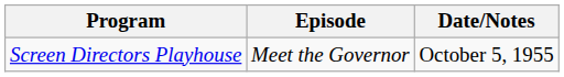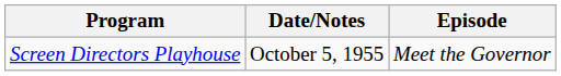 <table class="wikitable">
 <tr>
 <th>Program</th>
+<th>Date/Notes</th>
 <th>Episode</th>
-<th>Date/Notes</th>
 </tr>
 <tr>
 <td><em><a href='#'>Screen Directors Playhouse</a></em></td>
+<td>October 5, 1955</td>
 <td><em>Meet the Governor</em></td>
-<td>October 5, 1955</td>
 </tr>
 </table>
